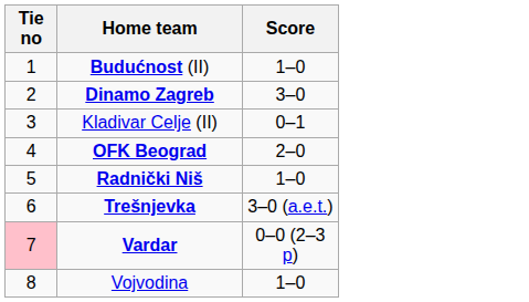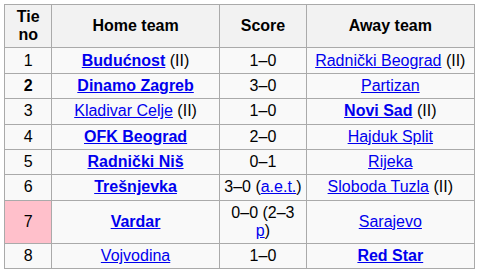 <table class="wikitable" style="text-align: center">
 <tr>
 <th width=40>Tie no</th>
 <th width=160>Home team</th>
 <th width=80>Score</th>
+<th width=160>Away team</th>
 </tr>
 <tr>
 <td>1</td>
 <td><strong><a href='#'>Budućnost</a></strong> (II)</td>
 <td>1–0</td>
+<td><a href='#'>Radnički Beograd</a> (II)</td>
 </tr>
 <tr>
-<td>2</td>
+<td><strong>2</strong></td>
 <td><strong><a href='#'>Dinamo Zagreb</a></strong></td>
 <td>3–0</td>
+<td><a href='#'>Partizan</a></td>
 </tr>
 <tr>
 <td>3</td>
 <td><a href='#'>Kladivar Celje</a> (II)</td>
-<td>0–1</td>
+<td>1–0</td>
+<td><strong><a href='#'>Novi Sad</a></strong> (II)</td>
 </tr>
 <tr>
 <td>4</td>
 <td><strong><a href='#'>OFK Beograd</a></strong></td>
 <td>2–0</td>
+<td><a href='#'>Hajduk Split</a></td>
 </tr>
 <tr>
 <td>5</td>
 <td><strong><a href='#'>Radnički Niš</a></strong></td>
-<td>1–0</td>
+<td>0–1</td>
+<td><a href='#'>Rijeka</a></td>
 </tr>
 <tr>
 <td>6</td>
 <td><strong><a href='#'>Trešnjevka</a></strong></td>
 <td>3–0  (<a href='#'>a.e.t.</a>)</td>
+<td><a href='#'>Sloboda Tuzla</a> (II)</td>
 </tr>
 <tr>
 <td style="background: pink;">7</td>
 <td><strong><a href='#'>Vardar</a></strong></td>
 <td>0–0 (2–3 <a href='#'>p</a>)</td>
+<td><a href='#'>Sarajevo</a></td>
 </tr>
 <tr>
 <td>8</td>
 <td><a href='#'>Vojvodina</a></td>
 <td>1–0</td>
+<td><strong><a href='#'>Red Star</a></strong></td>
 </tr>
 </table>
